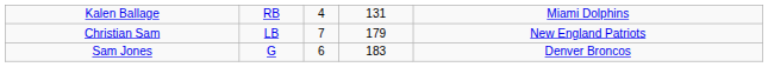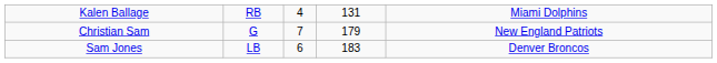 <table class="wikitable" width="80%">
 <tr align="center" bgcolor="">
 <td><a href='#'>Kalen Ballage</a></td>
 <td><a href='#'>RB</a></td>
 <td>4</td>
 <td>131</td>
 <td><a href='#'>Miami Dolphins</a></td>
 </tr>
 <tr align="center" bgcolor="">
 <td><a href='#'>Christian Sam</a></td>
-<td><a href='#'>LB</a></td>
+<td><a href='#'>G</a></td>
 <td>7</td>
 <td>179</td>
 <td><a href='#'>New England Patriots</a></td>
 </tr>
 <tr align="center" bgcolor="">
 <td><a href='#'>Sam Jones</a></td>
-<td><a href='#'>G</a></td>
+<td><a href='#'>LB</a></td>
 <td>6</td>
 <td>183</td>
 <td><a href='#'>Denver Broncos</a></td>
 </tr>
 </table>
